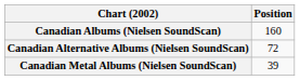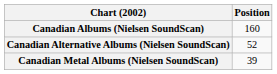 <table class="wikitable plainrowheaders" style="text-align:center">
 <tr>
 <th scope="col">Chart (2002)</th>
 <th scope="col">Position</th>
 </tr>
 <tr>
 <th scope="row">Canadian Albums (Nielsen SoundScan)</th>
 <td>160</td>
 </tr>
 <tr>
 <th scope="row">Canadian Alternative Albums (Nielsen SoundScan)</th>
-<td>72</td>
+<td>52</td>
 </tr>
 <tr>
 <th scope="row">Canadian Metal Albums (Nielsen SoundScan)</th>
 <td>39</td>
 </tr>
 </table>
